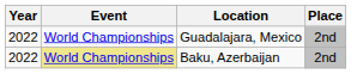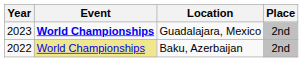 <table class="wikitable" style="text-align:center; font-size:95%;">
 <tr>
 <th align=center>Year</th>
 <th>Event</th>
 <th>Location</th>
 <th>Place</th>
 </tr>
 <tr>
-<td>2022</td>
-<td align="left"><a href='#'>World Championships</a></td>
+<td>2023</td>
+<td align="left"><strong><a href='#'>World Championships</a></strong></td>
 <td align="left">Guadalajara, Mexico</td>
 <td align="center" bgcolor="silver">2nd</td>
 </tr>
 <tr>
 <td>2022</td>
 <td align="left" style="background: khaki;"><a href='#'>World Championships</a></td>
 <td align="left">Baku, Azerbaijan</td>
 <td align="center" bgcolor="silver">2nd</td>
 </tr>
 </table>
